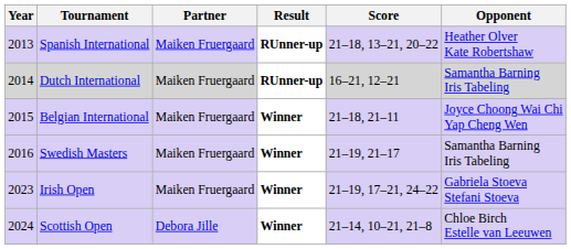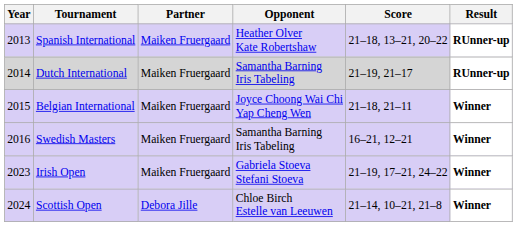 <table class="sortable wikitable" style="font-size: 90%;">
 <tr>
 <th>Year</th>
 <th>Tournament</th>
 <th>Partner</th>
+<th>Opponent</th>
+<th>Score</th>
 <th>Result</th>
-<th>Score</th>
-<th>Opponent</th>
 </tr>
 <tr style="background:#D8CEF6">
 <td align="center">2013</td>
 <td align="left"><a href='#'>Spanish International</a></td>
 <td align="left"> <a href='#'>Maiken Fruergaard</a></td>
+<td align="left"> <a href='#'>Heather Olver</a> <br>  <a href='#'>Kate Robertshaw</a></td>
+<td align="left">21–18, 13–21, 20–22</td>
 <td style="text-align:left; background:white"> <strong>RUnner-up</strong></td>
-<td align="left">21–18, 13–21, 20–22</td>
-<td align="left"> <a href='#'>Heather Olver</a> <br>  <a href='#'>Kate Robertshaw</a></td>
 </tr>
 <tr style="background:#D5D5D5">
 <td align="center">2014</td>
 <td align="left"><a href='#'>Dutch International</a></td>
 <td align="left"> Maiken Fruergaard</td>
+<td align="left"> <a href='#'>Samantha Barning</a> <br>  <a href='#'>Iris Tabeling</a></td>
+<td align="left">21–19, 21–17</td>
 <td style="text-align:left; background:white"> <strong>RUnner-up</strong></td>
-<td align="left">16–21, 12–21</td>
-<td align="left"> <a href='#'>Samantha Barning</a> <br>  <a href='#'>Iris Tabeling</a></td>
 </tr>
 <tr style="background:#D8CEF6">
 <td align="center">2015</td>
 <td align="left"><a href='#'>Belgian International</a></td>
 <td align="left"> Maiken Fruergaard</td>
+<td align="left"> <a href='#'>Joyce Choong Wai Chi</a> <br>  <a href='#'>Yap Cheng Wen</a></td>
+<td align="left">21–18, 21–11</td>
 <td style="text-align:left; background:white"> <strong>Winner</strong></td>
-<td align="left">21–18, 21–11</td>
-<td align="left"> <a href='#'>Joyce Choong Wai Chi</a> <br>  <a href='#'>Yap Cheng Wen</a></td>
 </tr>
 <tr style="background:#D8CEF6">
 <td align="center">2016</td>
 <td align="left"><a href='#'>Swedish Masters</a></td>
 <td align="left"> Maiken Fruergaard</td>
+<td align="left"> Samantha Barning <br>  Iris Tabeling</td>
+<td align="left">16–21, 12–21</td>
 <td style="text-align:left; background:white"> <strong>Winner</strong></td>
-<td align="left">21–19, 21–17</td>
-<td align="left"> Samantha Barning <br>  Iris Tabeling</td>
 </tr>
 <tr style="background:#D8CEF6">
 <td align="center">2023</td>
 <td align="left"><a href='#'>Irish Open</a></td>
 <td align="left"> Maiken Fruergaard</td>
+<td align="left"> <a href='#'>Gabriela Stoeva</a><br> <a href='#'>Stefani Stoeva</a></td>
+<td align="left">21–19, 17–21, 24–22</td>
 <td style="text-align:left; background:white"> <strong>Winner</strong></td>
-<td align="left">21–19, 17–21, 24–22</td>
-<td align="left"> <a href='#'>Gabriela Stoeva</a><br> <a href='#'>Stefani Stoeva</a></td>
 </tr>
 <tr style="background:#D8CEF6">
 <td align="center">2024</td>
 <td align="left"><a href='#'>Scottish Open</a></td>
 <td align="left"> <a href='#'>Debora Jille</a></td>
+<td align="left"> Chloe Birch<br> <a href='#'>Estelle van Leeuwen</a></td>
+<td align="left">21–14, 10–21, 21–8</td>
 <td style="text-align:left; background:white"> <strong>Winner</strong></td>
-<td align="left">21–14, 10–21, 21–8</td>
-<td align="left"> Chloe Birch<br> <a href='#'>Estelle van Leeuwen</a></td>
 </tr>
 </table>
